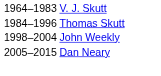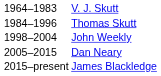 <table>
 <tr>
 <td>1964–1983</td>
 <td><a href='#'>V. J. Skutt</a></td>
 </tr>
 <tr>
 <td>1984–1996</td>
 <td><a href='#'>Thomas Skutt</a></td>
 </tr>
 <tr>
 <td>1998–2004</td>
 <td><a href='#'>John Weekly</a></td>
 </tr>
 <tr>
 <td>2005–2015</td>
 <td><a href='#'>Dan Neary</a></td>
 </tr>
+<tr>
+<td>2015–present</td>
+<td><a href='#'>James Blackledge</a></td>
+</tr>
 </table>
